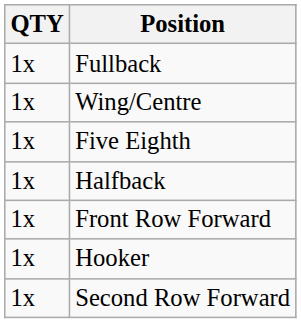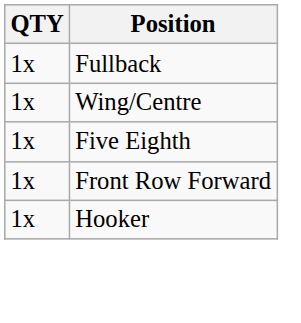 <table class="wikitable">
 <tr>
 <th>QTY</th>
 <th>Position</th>
 </tr>
 <tr>
 <td>1x</td>
 <td>Fullback</td>
 </tr>
 <tr>
 <td>1x</td>
 <td>Wing/Centre</td>
 </tr>
 <tr>
 <td>1x</td>
 <td>Five Eighth</td>
 </tr>
 <tr>
 <td>1x</td>
-<td>Halfback</td>
-</tr>
-<tr>
-<td>1x</td>
 <td>Front Row Forward</td>
 </tr>
 <tr>
 <td>1x</td>
 <td>Hooker</td>
 </tr>
-<tr>
-<td>1x</td>
-<td>Second Row Forward</td>
-</tr>
 </table>
